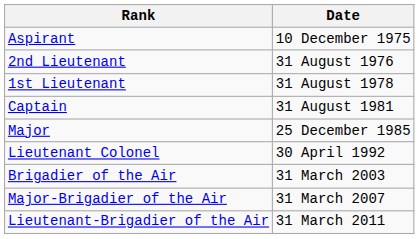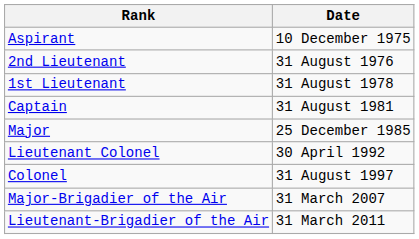 <table class="wikitable">
 <tr>
 <th>Rank</th>
 <th>Date</th>
 </tr>
 <tr>
 <td> <a href='#'>Aspirant</a></td>
 <td>10 December 1975</td>
 </tr>
 <tr>
 <td> <a href='#'>2nd Lieutenant</a></td>
 <td>31 August 1976</td>
 </tr>
 <tr>
 <td> <a href='#'>1st Lieutenant</a></td>
 <td>31 August 1978</td>
 </tr>
 <tr>
 <td> <a href='#'>Captain</a></td>
 <td>31 August 1981</td>
 </tr>
 <tr>
 <td> <a href='#'>Major</a></td>
 <td>25 December 1985</td>
 </tr>
 <tr>
 <td> <a href='#'>Lieutenant Colonel</a></td>
 <td>30 April 1992</td>
 </tr>
 <tr>
-<td> <a href='#'>Brigadier of the Air</a></td>
-<td>31 March 2003</td>
+<td> <a href='#'>Colonel</a></td>
+<td>31 August 1997</td>
 </tr>
 <tr>
 <td> <a href='#'>Major-Brigadier of the Air</a></td>
 <td>31 March 2007</td>
 </tr>
 <tr>
 <td> <a href='#'>Lieutenant-Brigadier of the Air</a></td>
 <td>31 March 2011</td>
 </tr>
 </table>
